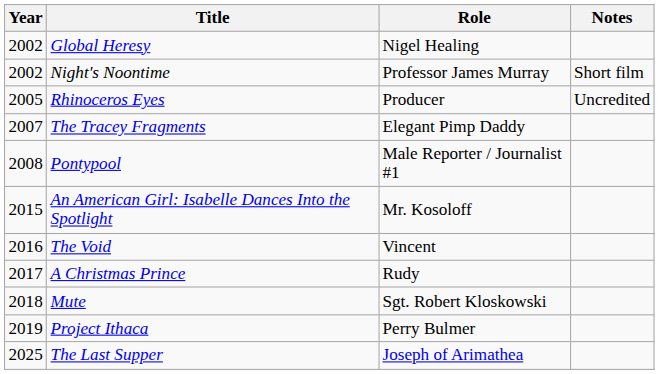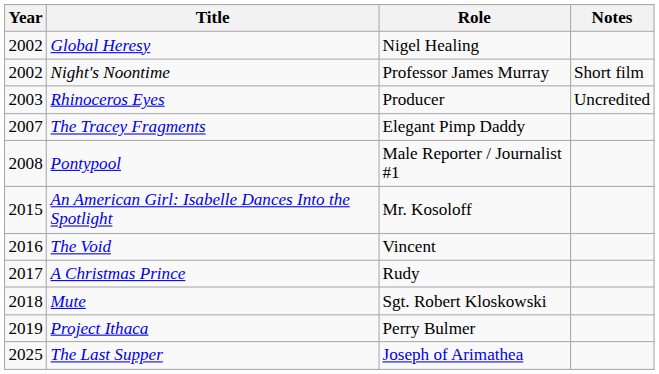 <table class="wikitable sortable">
 <tr>
 <th>Year</th>
 <th>Title</th>
 <th>Role</th>
 <th class="unsortable">Notes</th>
 </tr>
 <tr>
 <td>2002</td>
 <td><em><a href='#'>Global Heresy</a></em></td>
 <td>Nigel Healing</td>
 <td></td>
 </tr>
 <tr>
 <td>2002</td>
 <td><em>Night's Noontime</em></td>
 <td>Professor James Murray</td>
 <td>Short film</td>
 </tr>
 <tr>
-<td>2005</td>
+<td>2003</td>
 <td><em><a href='#'>Rhinoceros Eyes</a></em></td>
 <td>Producer</td>
 <td>Uncredited</td>
 </tr>
 <tr>
 <td>2007</td>
 <td><em><a href='#'>The Tracey Fragments</a></em></td>
 <td>Elegant Pimp Daddy</td>
 <td></td>
 </tr>
 <tr>
 <td>2008</td>
 <td><em><a href='#'>Pontypool</a></em></td>
 <td>Male Reporter / Journalist #1</td>
 <td></td>
 </tr>
 <tr>
 <td>2015</td>
 <td><em><a href='#'>An American Girl: Isabelle Dances Into the Spotlight</a></em></td>
 <td>Mr. Kosoloff</td>
 <td></td>
 </tr>
 <tr>
 <td>2016</td>
 <td><em><a href='#'>The Void</a></em></td>
 <td>Vincent</td>
 <td></td>
 </tr>
 <tr>
 <td>2017</td>
 <td><em><a href='#'>A Christmas Prince</a></em></td>
 <td>Rudy</td>
 <td></td>
 </tr>
 <tr>
 <td>2018</td>
 <td><em><a href='#'>Mute</a></em></td>
 <td>Sgt. Robert Kloskowski</td>
 <td></td>
 </tr>
 <tr>
 <td>2019</td>
 <td><em><a href='#'>Project Ithaca</a></em></td>
 <td>Perry Bulmer</td>
 <td></td>
 </tr>
 <tr>
 <td>2025</td>
 <td><em><a href='#'>The Last Supper</a></em></td>
 <td><a href='#'>Joseph of Arimathea</a></td>
 <td></td>
 </tr>
 </table>
